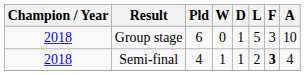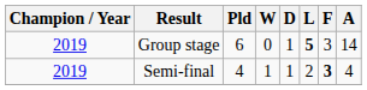 <table class="wikitable" style="text-align: center;">
 <tr>
 <th>Champion / Year</th>
 <th>Result</th>
 <th>Pld</th>
 <th>W</th>
 <th>D</th>
 <th>L</th>
 <th>F</th>
 <th>A</th>
 </tr>
 <tr>
-<td> <a href='#'>2018</a></td>
+<td> <a href='#'>2019</a></td>
 <td>Group stage</td>
 <td>6</td>
 <td>0</td>
 <td>1</td>
-<td>5</td>
+<td><strong>5</strong></td>
 <td>3</td>
-<td>10</td>
+<td>14</td>
 </tr>
 <tr>
-<td> <a href='#'>2018</a></td>
+<td> <a href='#'>2019</a></td>
 <td>Semi-final</td>
 <td>4</td>
 <td>1</td>
 <td>1</td>
 <td>2</td>
 <td><strong>3</strong></td>
 <td>4</td>
 </tr>
 <tr>
 </tr>
 </table>
